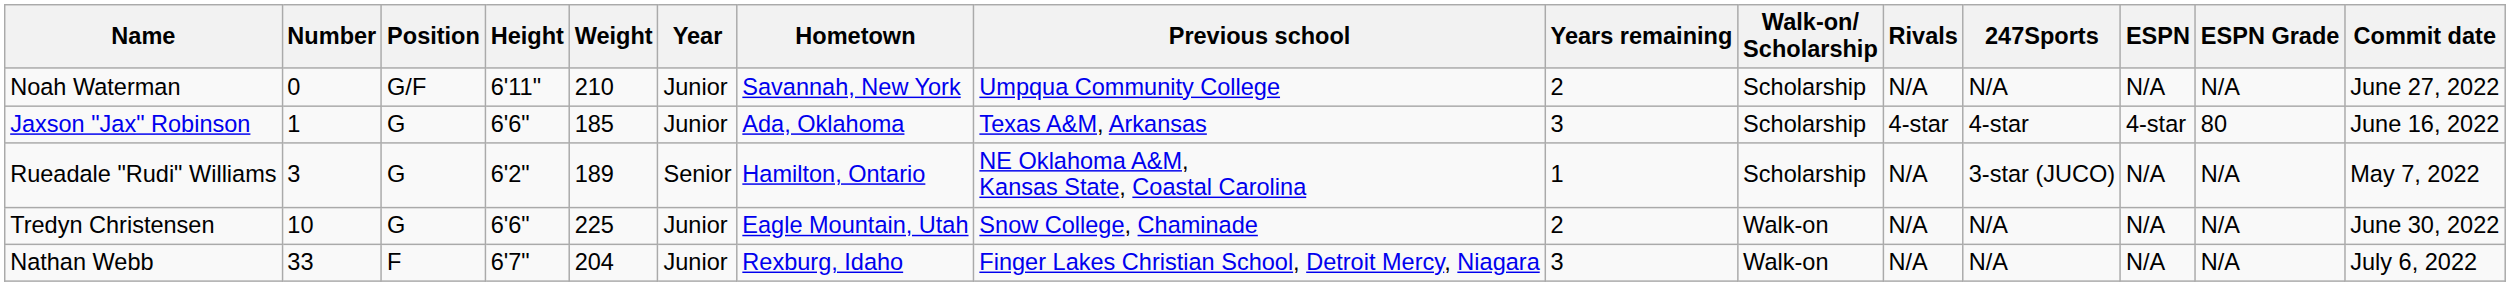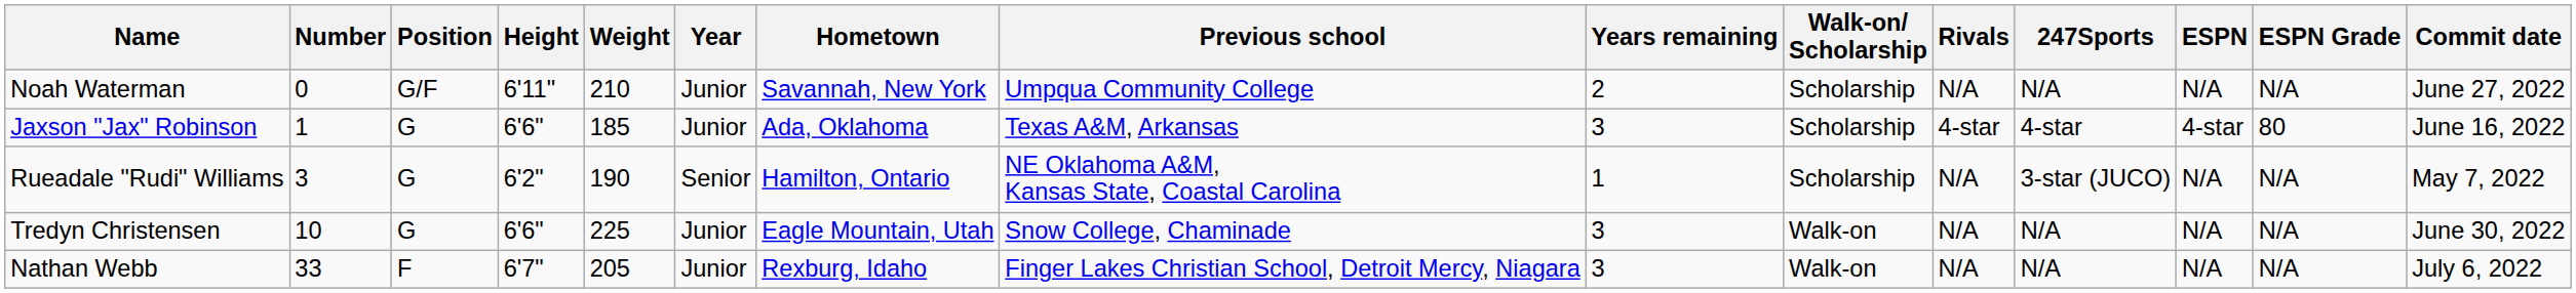 <table class="wikitable">
 <tr>
 <th>Name</th>
 <th>Number</th>
 <th>Position</th>
 <th>Height</th>
 <th>Weight</th>
 <th>Year</th>
 <th>Hometown</th>
 <th>Previous school</th>
 <th>Years remaining</th>
 <th>Walk-on/<br>Scholarship</th>
 <th>Rivals</th>
 <th>247Sports</th>
 <th>ESPN</th>
 <th>ESPN Grade</th>
 <th>Commit date</th>
 </tr>
 <tr>
 <td>Noah Waterman</td>
 <td>0</td>
 <td>G/F</td>
 <td>6'11"</td>
 <td>210</td>
 <td>Junior</td>
 <td><a href='#'>Savannah, New York</a></td>
 <td><a href='#'>Umpqua Community College</a></td>
 <td>2</td>
 <td>Scholarship</td>
 <td>N/A</td>
 <td>N/A</td>
 <td>N/A</td>
 <td>N/A</td>
 <td>June 27, 2022</td>
 </tr>
 <tr>
 <td><a href='#'>Jaxson "Jax" Robinson</a></td>
 <td>1</td>
 <td>G</td>
 <td>6'6"</td>
 <td>185</td>
 <td>Junior</td>
 <td><a href='#'>Ada, Oklahoma</a></td>
 <td><a href='#'>Texas A&M</a>, <a href='#'>Arkansas</a></td>
 <td>3</td>
 <td>Scholarship</td>
 <td>4-star</td>
 <td>4-star</td>
 <td>4-star</td>
 <td>80</td>
 <td>June 16, 2022</td>
 </tr>
 <tr>
 <td>Rueadale "Rudi" Williams</td>
 <td>3</td>
 <td>G</td>
 <td>6'2"</td>
-<td>189</td>
+<td>190</td>
 <td>Senior</td>
 <td><a href='#'>Hamilton, Ontario</a></td>
 <td><a href='#'>NE Oklahoma A&M</a>,<br><a href='#'>Kansas State</a>, <a href='#'>Coastal Carolina</a></td>
 <td>1</td>
 <td>Scholarship</td>
 <td>N/A</td>
 <td>3-star (JUCO)</td>
 <td>N/A</td>
 <td>N/A</td>
 <td>May 7, 2022</td>
 </tr>
 <tr>
 <td>Tredyn Christensen</td>
 <td>10</td>
 <td>G</td>
 <td>6'6"</td>
 <td>225</td>
 <td>Junior</td>
 <td><a href='#'>Eagle Mountain, Utah</a></td>
 <td><a href='#'>Snow College</a>, <a href='#'>Chaminade</a></td>
-<td>2</td>
+<td>3</td>
 <td>Walk-on</td>
 <td>N/A</td>
 <td>N/A</td>
 <td>N/A</td>
 <td>N/A</td>
 <td>June 30, 2022</td>
 </tr>
 <tr>
 <td>Nathan Webb</td>
 <td>33</td>
 <td>F</td>
 <td>6'7"</td>
-<td>204</td>
+<td>205</td>
 <td>Junior</td>
 <td><a href='#'>Rexburg, Idaho</a></td>
 <td><a href='#'>Finger Lakes Christian School</a>, <a href='#'>Detroit Mercy</a>, <a href='#'>Niagara</a></td>
 <td>3</td>
 <td>Walk-on</td>
 <td>N/A</td>
 <td>N/A</td>
 <td>N/A</td>
 <td>N/A</td>
 <td>July 6, 2022</td>
 </tr>
 </table>
